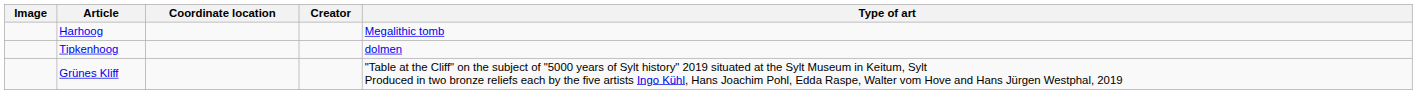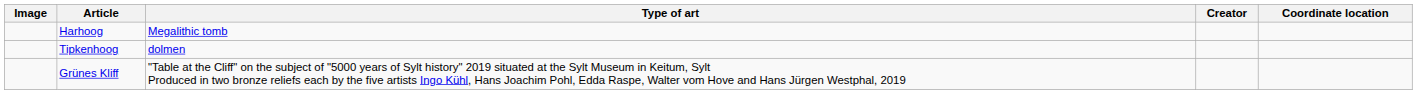 <table class='wikitable sortable' style='width:100%'>
 <tr>
 <th>Image</th>
 <th>Article</th>
+<th>Type of art</th>
+<th>Creator</th>
 <th>Coordinate location</th>
-<th>Creator</th>
-<th>Type of art</th>
 </tr>
 <tr>
 <td></td>
 <td><a href='#'>Harhoog</a></td>
+<td><a href='#'>Megalithic tomb</a></td>
 <td></td>
 <td></td>
-<td><a href='#'>Megalithic tomb</a></td>
 </tr>
 <tr>
 <td></td>
 <td><a href='#'>Tipkenhoog</a></td>
+<td><a href='#'>dolmen</a></td>
 <td></td>
 <td></td>
-<td><a href='#'>dolmen</a></td>
 </tr>
 <tr>
 <td><br><br></td>
 <td><a href='#'>Grünes Kliff</a></td>
+<td>"Table at the Cliff" on the subject of "5000 years of Sylt history" 2019 situated at the Sylt Museum in Keitum, Sylt<br>Produced in two bronze reliefs each by the five artists <a href='#'>Ingo Kühl</a>, Hans Joachim Pohl, Edda Raspe, Walter vom Hove and Hans Jürgen Westphal, 2019</td>
 <td></td>
 <td></td>
-<td>"Table at the Cliff" on the subject of "5000 years of Sylt history" 2019 situated at the Sylt Museum in Keitum, Sylt<br>Produced in two bronze reliefs each by the five artists <a href='#'>Ingo Kühl</a>, Hans Joachim Pohl, Edda Raspe, Walter vom Hove and Hans Jürgen Westphal, 2019</td>
 </tr>
 </table>
